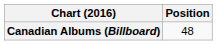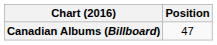 <table class="wikitable plainrowheaders" style="text-align:center">
 <tr>
 <th scope="col">Chart (2016)</th>
 <th scope="col">Position</th>
 </tr>
 <tr>
 <th scope="row">Canadian Albums (<em>Billboard</em>)</th>
-<td>48</td>
+<td>47</td>
 </tr>
 </table>
